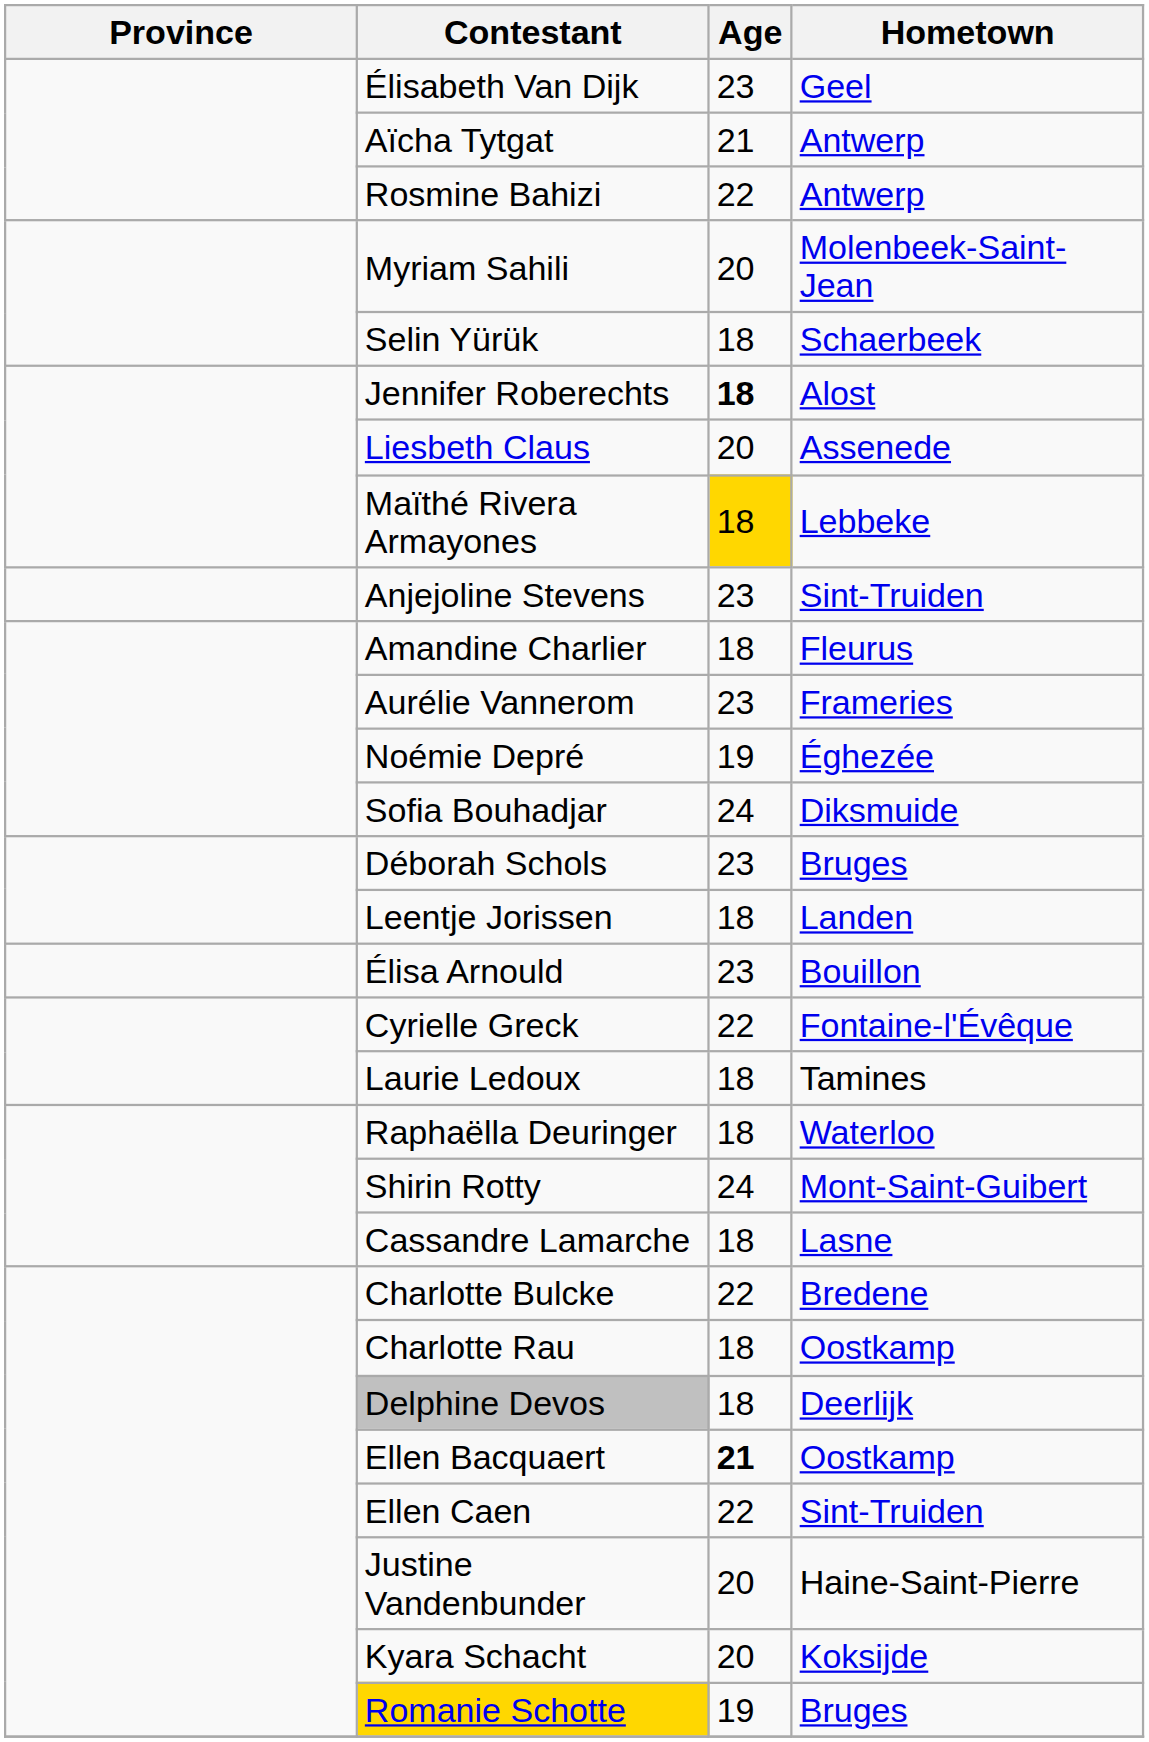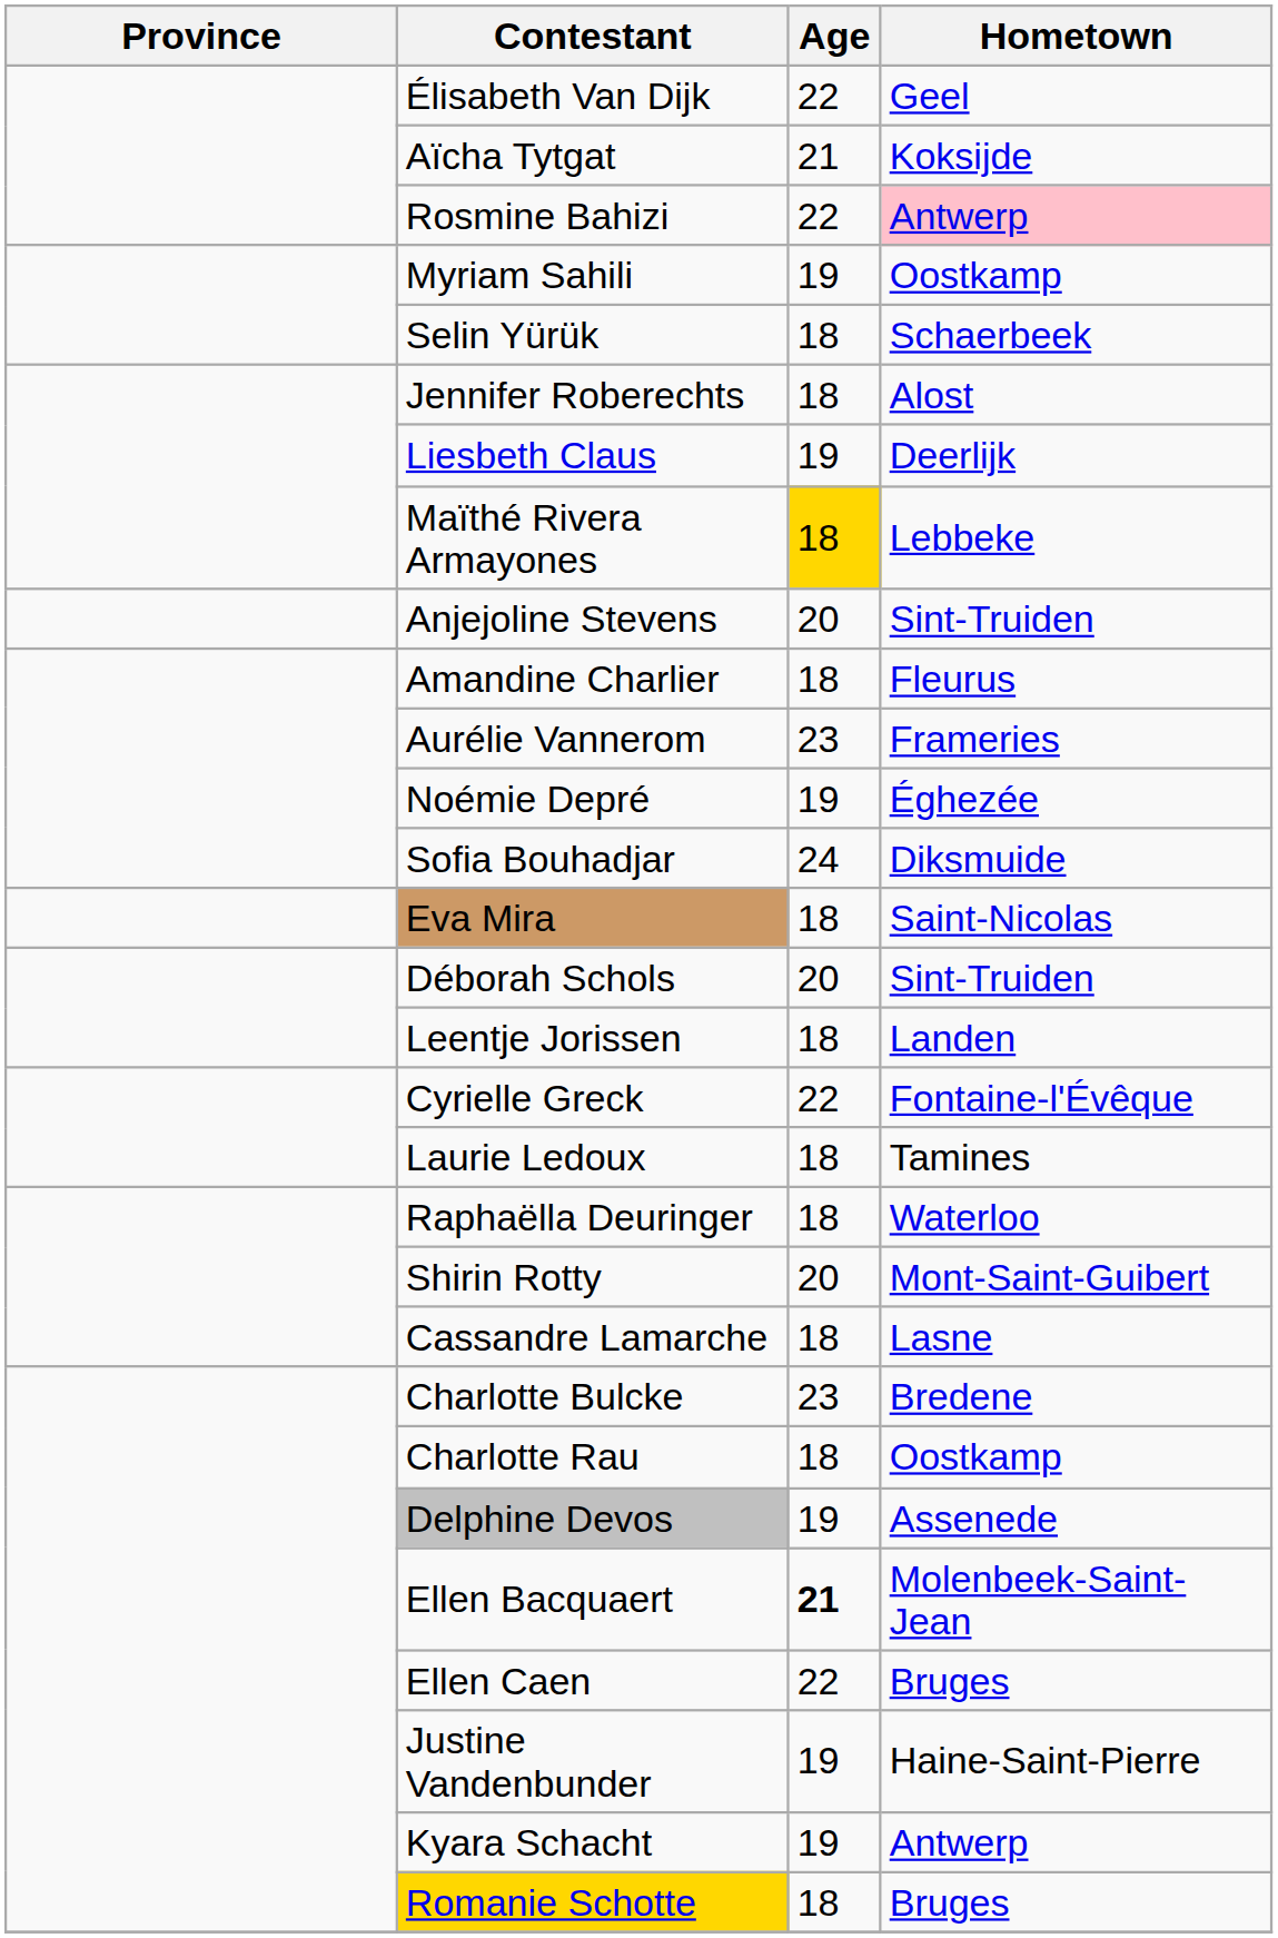 <table class="wikitable sortable" style="font-size:95%;">
 <tr>
 <th width="150">Province</th>
 <th width="150">Contestant</th>
 <th width="30">Age</th>
 <th width="150">Hometown</th>
 </tr>
 <tr>
 <td rowspan=3 style="text-align:center;"><strong></strong></td>
 <td>Élisabeth Van Dijk</td>
-<td>23</td>
+<td>22</td>
 <td><a href='#'>Geel</a></td>
 </tr>
 <tr>
 <td>Aïcha Tytgat</td>
 <td>21</td>
-<td><a href='#'>Antwerp</a></td>
+<td><a href='#'>Koksijde</a></td>
 </tr>
 <tr>
 <td>Rosmine Bahizi</td>
 <td>22</td>
-<td><a href='#'>Antwerp</a></td>
+<td style="background: pink;"><a href='#'>Antwerp</a></td>
 </tr>
 <tr>
 <td rowspan=2 style="text-align:center;"><strong></strong></td>
 <td>Myriam Sahili</td>
-<td>20</td>
-<td><a href='#'>Molenbeek-Saint-Jean</a></td>
+<td>19</td>
+<td><a href='#'>Oostkamp</a></td>
 </tr>
 <tr>
 <td>Selin Yürük</td>
 <td>18</td>
 <td><a href='#'>Schaerbeek</a></td>
 </tr>
 <tr>
 <td rowspan=3 style="text-align:center;"><strong></strong></td>
 <td>Jennifer Roberechts</td>
-<td><strong>18</strong></td>
+<td>18</td>
 <td><a href='#'>Alost</a></td>
 </tr>
 <tr>
 <td><a href='#'>Liesbeth Claus</a></td>
-<td>20</td>
-<td><a href='#'>Assenede</a></td>
+<td>19</td>
+<td><a href='#'>Deerlijk</a></td>
 </tr>
 <tr>
 <td>Maïthé Rivera Armayones</td>
 <td style="background: gold;">18</td>
 <td><a href='#'>Lebbeke</a></td>
 </tr>
 <tr>
 <td style="text-align:center;"><strong></strong></td>
 <td>Anjejoline Stevens</td>
-<td>23</td>
+<td>20</td>
 <td><a href='#'>Sint-Truiden</a></td>
 </tr>
 <tr>
 <td rowspan=4 style="text-align:center;"><strong></strong></td>
 <td>Amandine Charlier</td>
 <td>18</td>
 <td><a href='#'>Fleurus</a></td>
 </tr>
 <tr>
 <td>Aurélie Vannerom</td>
 <td>23</td>
 <td><a href='#'>Frameries</a></td>
 </tr>
 <tr>
 <td>Noémie Depré</td>
 <td>19</td>
 <td><a href='#'>Éghezée</a></td>
 </tr>
 <tr>
 <td>Sofia Bouhadjar</td>
 <td>24</td>
 <td><a href='#'>Diksmuide</a></td>
 </tr>
 <tr>
+<td style="text-align:center;"><strong></strong></td>
+<td bgcolor=#c96>Eva Mira</td>
+<td>18</td>
+<td><a href='#'>Saint-Nicolas</a></td>
+</tr>
+<tr>
 <td rowspan=2 style="text-align:center;"><strong></strong></td>
 <td>Déborah Schols</td>
-<td>23</td>
-<td><a href='#'>Bruges</a></td>
+<td>20</td>
+<td><a href='#'>Sint-Truiden</a></td>
 </tr>
 <tr>
 <td>Leentje Jorissen</td>
 <td>18</td>
 <td><a href='#'>Landen</a></td>
-</tr>
-<tr>
-<td style="text-align:center;"><strong></strong></td>
-<td>Élisa Arnould</td>
-<td>23</td>
-<td><a href='#'>Bouillon</a></td>
 </tr>
 <tr>
 <td rowspan=2 style="text-align:center;"><strong></strong></td>
 <td>Cyrielle Greck</td>
 <td>22</td>
 <td><a href='#'>Fontaine-l'Évêque</a></td>
 </tr>
 <tr>
 <td>Laurie Ledoux</td>
 <td>18</td>
 <td>Tamines</td>
 </tr>
 <tr>
 <td rowspan=3 style="text-align:center;"><strong></strong></td>
 <td>Raphaëlla Deuringer</td>
 <td>18</td>
 <td><a href='#'>Waterloo</a></td>
 </tr>
 <tr>
 <td>Shirin Rotty</td>
-<td>24</td>
+<td>20</td>
 <td><a href='#'>Mont-Saint-Guibert</a></td>
 </tr>
 <tr>
 <td>Cassandre Lamarche</td>
 <td>18</td>
 <td><a href='#'>Lasne</a></td>
 </tr>
 <tr>
 <td rowspan=8 style="text-align:center;"><strong></strong></td>
 <td>Charlotte Bulcke</td>
-<td>22</td>
+<td>23</td>
 <td><a href='#'>Bredene</a></td>
 </tr>
 <tr>
 <td>Charlotte Rau</td>
 <td>18</td>
 <td><a href='#'>Oostkamp</a></td>
 </tr>
 <tr>
 <td bgcolor="silver">Delphine Devos</td>
-<td>18</td>
-<td><a href='#'>Deerlijk</a></td>
+<td>19</td>
+<td><a href='#'>Assenede</a></td>
 </tr>
 <tr>
 <td>Ellen Bacquaert</td>
 <td><strong>21</strong></td>
-<td><a href='#'>Oostkamp</a></td>
+<td><a href='#'>Molenbeek-Saint-Jean</a></td>
 </tr>
 <tr>
 <td>Ellen Caen</td>
 <td>22</td>
-<td><a href='#'>Sint-Truiden</a></td>
+<td><a href='#'>Bruges</a></td>
 </tr>
 <tr>
 <td>Justine Vandenbunder</td>
-<td>20</td>
+<td>19</td>
 <td>Haine-Saint-Pierre</td>
 </tr>
 <tr>
 <td>Kyara Schacht</td>
-<td>20</td>
-<td><a href='#'>Koksijde</a></td>
+<td>19</td>
+<td><a href='#'>Antwerp</a></td>
 </tr>
 <tr>
 <td bgcolor="gold"><a href='#'>Romanie Schotte</a></td>
-<td>19</td>
+<td>18</td>
 <td><a href='#'>Bruges</a></td>
 </tr>
 <tr>
 </tr>
 </table>
